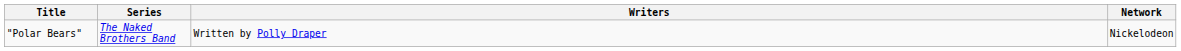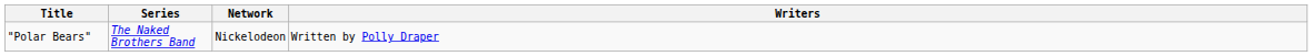 <table class="wikitable" width="100%">
 <tr>
 <th width="120">Title</th>
 <th width="120">Series</th>
+<th width="80">Network</th>
 <th>Writers</th>
-<th width="80">Network</th>
 </tr>
 <tr>
 <td>"Polar Bears"</td>
 <td><em><a href='#'>The Naked Brothers Band</a></em></td>
+<td>Nickelodeon</td>
 <td>Written by <a href='#'>Polly Draper</a></td>
-<td>Nickelodeon</td>
 </tr>
 </table>
